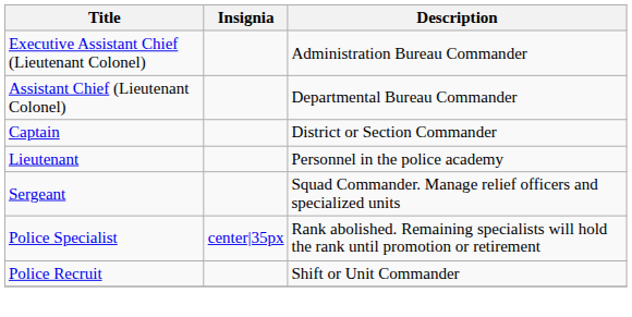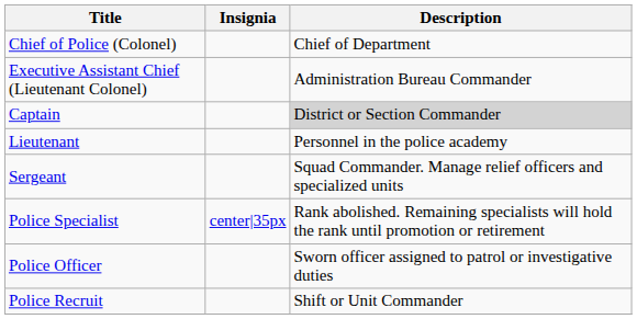 <table class="wikitable">
 <tr>
 <th>Title</th>
 <th>Insignia</th>
 <th>Description</th>
 </tr>
 <tr>
+<td><a href='#'>Chief of Police</a> (Colonel)</td>
+<td></td>
+<td>Chief of Department</td>
+</tr>
+<tr>
 <td><a href='#'>Executive Assistant Chief</a> (Lieutenant Colonel)</td>
 <td></td>
 <td>Administration Bureau Commander</td>
 </tr>
 <tr>
-<td><a href='#'>Assistant Chief</a> (Lieutenant Colonel)</td>
-<td></td>
-<td>Departmental Bureau Commander</td>
-</tr>
-<tr>
 <td><a href='#'>Captain</a></td>
 <td></td>
-<td>District or Section Commander</td>
+<td style="background: lightgrey;">District or Section Commander</td>
 </tr>
 <tr>
 <td><a href='#'>Lieutenant</a></td>
 <td></td>
 <td>Personnel in the police academy</td>
 </tr>
 <tr>
 <td><a href='#'>Sergeant</a></td>
 <td></td>
 <td>Squad Commander. Manage relief officers and specialized units</td>
 </tr>
 <tr>
 <td><a href='#'>Police Specialist</a></td>
 <td><a href='#'>center|35px</a></td>
 <td>Rank abolished. Remaining specialists will hold the rank until promotion or retirement</td>
 </tr>
 <tr>
+<td><a href='#'>Police Officer</a></td>
+<td></td>
+<td>Sworn officer assigned to patrol or investigative duties</td>
+</tr>
+<tr>
 <td><a href='#'>Police Recruit</a></td>
 <td></td>
 <td>Shift or Unit Commander</td>
 </tr>
 <tr>
 </tr>
 </table>
